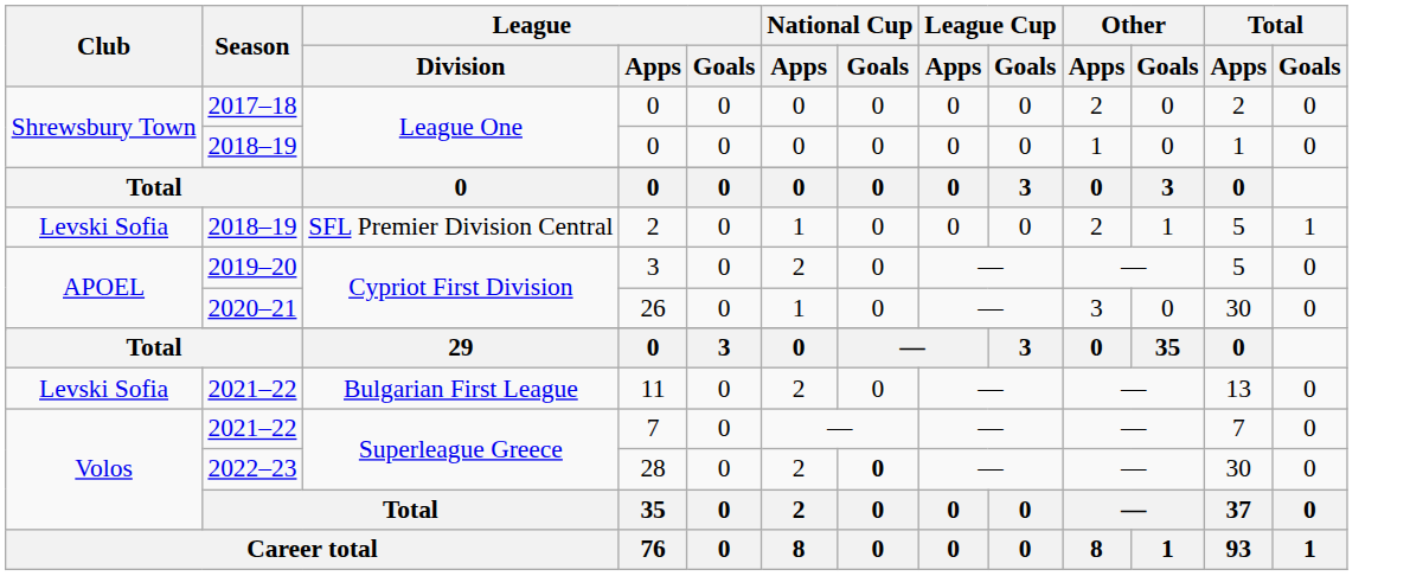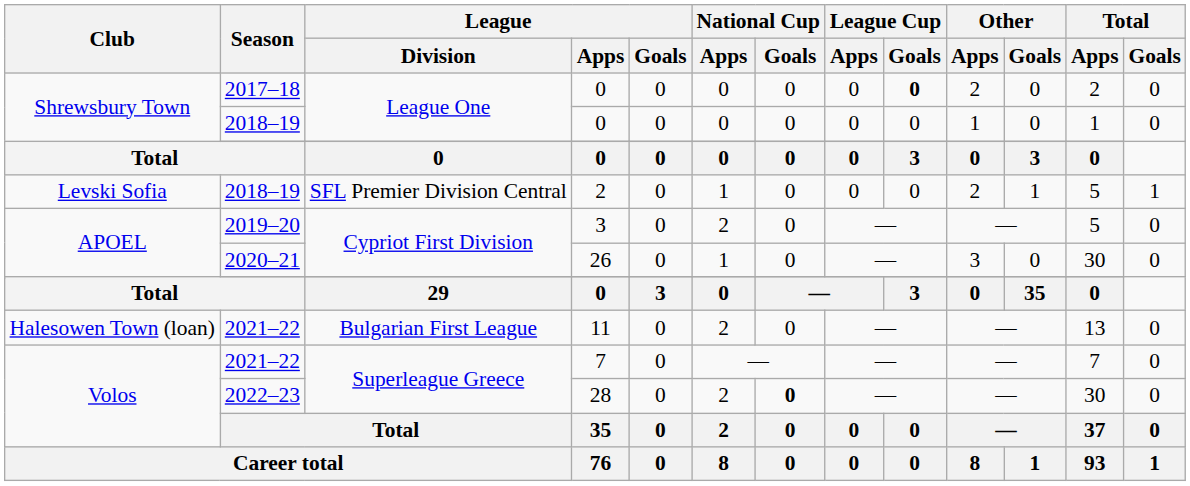 <table class="wikitable" style="text-align: center">
 <tr>
 <th rowspan="2">Club</th>
 <th rowspan="2">Season</th>
 <th colspan="3">League</th>
 <th colspan="2">National Cup</th>
 <th colspan="2">League Cup</th>
 <th colspan="2">Other</th>
 <th colspan="2">Total</th>
 </tr>
 <tr>
 <th>Division</th>
 <th>Apps</th>
 <th>Goals</th>
 <th>Apps</th>
 <th>Goals</th>
 <th>Apps</th>
 <th>Goals</th>
 <th>Apps</th>
 <th>Goals</th>
 <th>Apps</th>
 <th>Goals</th>
 </tr>
 <tr>
 <td rowspan="3"><a href='#'>Shrewsbury Town</a></td>
 <td><a href='#'>2017–18</a></td>
 <td rowspan="2"><a href='#'>League One</a></td>
 <td>0</td>
 <td>0</td>
 <td>0</td>
 <td>0</td>
 <td>0</td>
-<td>0</td>
+<td><strong>0</strong></td>
 <td>2</td>
 <td>0</td>
 <td>2</td>
 <td>0</td>
 </tr>
 <tr>
 <td><a href='#'>2018–19</a></td>
 <td>0</td>
 <td>0</td>
 <td>0</td>
 <td>0</td>
 <td>0</td>
 <td>0</td>
 <td>1</td>
 <td>0</td>
 <td>1</td>
 <td>0</td>
 </tr>
 <tr>
 </tr>
 <tr style="font-weight:bold; background:#f3f3f3">
 <td colspan="2">Total</td>
 <th>0</th>
 <th>0</th>
 <th>0</th>
 <th>0</th>
 <th>0</th>
 <th>0</th>
 <th>3</th>
 <th>0</th>
 <th>3</th>
 <th>0</th>
 </tr>
 <tr>
 <td><a href='#'>Levski Sofia</a></td>
 <td><a href='#'>2018–19</a></td>
 <td><a href='#'>SFL</a> Premier Division Central</td>
 <td>2</td>
 <td>0</td>
 <td>1</td>
 <td>0</td>
 <td>0</td>
 <td>0</td>
 <td>2</td>
 <td>1</td>
 <td>5</td>
 <td>1</td>
 </tr>
 <tr>
 <td rowspan="3"><a href='#'>APOEL</a></td>
 <td><a href='#'>2019–20</a></td>
 <td rowspan="2"><a href='#'>Cypriot First Division</a></td>
 <td>3</td>
 <td>0</td>
 <td>2</td>
 <td>0</td>
 <td colspan="2">—</td>
 <td colspan="2">—</td>
 <td>5</td>
 <td>0</td>
 </tr>
 <tr>
 <td><a href='#'>2020–21</a></td>
 <td>26</td>
 <td>0</td>
 <td>1</td>
 <td>0</td>
 <td colspan="2">—</td>
 <td>3</td>
 <td>0</td>
 <td>30</td>
 <td>0</td>
 </tr>
 <tr>
 </tr>
 <tr style="font-weight:bold; background:#f3f3f3">
 <td colspan="2">Total</td>
 <th>29</th>
 <th>0</th>
 <th>3</th>
 <th>0</th>
 <th colspan="2">—</th>
 <th>3</th>
 <th>0</th>
 <th>35</th>
 <th>0</th>
 </tr>
 <tr>
-<td><a href='#'>Levski Sofia</a></td>
+<td><a href='#'>Halesowen Town</a> (loan)</td>
 <td><a href='#'>2021–22</a></td>
 <td><a href='#'>Bulgarian First League</a></td>
 <td>11</td>
 <td>0</td>
 <td>2</td>
 <td>0</td>
 <td colspan="2">—</td>
 <td colspan="2">—</td>
 <td>13</td>
 <td>0</td>
 </tr>
 <tr>
 <td rowspan="3"><a href='#'>Volos</a></td>
 <td><a href='#'>2021–22</a></td>
 <td rowspan="2"><a href='#'>Superleague Greece</a></td>
 <td>7</td>
 <td>0</td>
 <td colspan="2">—</td>
 <td colspan="2">—</td>
 <td colspan="2">—</td>
 <td>7</td>
 <td>0</td>
 </tr>
 <tr>
 <td><a href='#'>2022–23</a></td>
 <td>28</td>
 <td>0</td>
 <td>2</td>
 <td><strong>0</strong></td>
 <td colspan="2">—</td>
 <td colspan="2">—</td>
 <td>30</td>
 <td>0</td>
 </tr>
 <tr>
 <th colspan="2">Total</th>
 <th>35</th>
 <th>0</th>
 <th>2</th>
 <th>0</th>
 <th>0</th>
 <th>0</th>
 <th colspan="2">—</th>
 <th>37</th>
 <th>0</th>
 </tr>
 <tr>
 <th colspan="3">Career total</th>
 <th>76</th>
 <th>0</th>
 <th>8</th>
 <th>0</th>
 <th>0</th>
 <th>0</th>
 <th>8</th>
 <th>1</th>
 <th>93</th>
 <th>1</th>
 </tr>
 </table>
